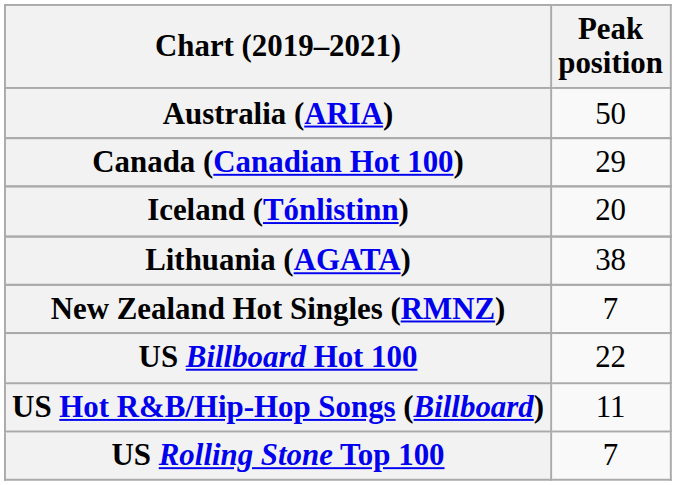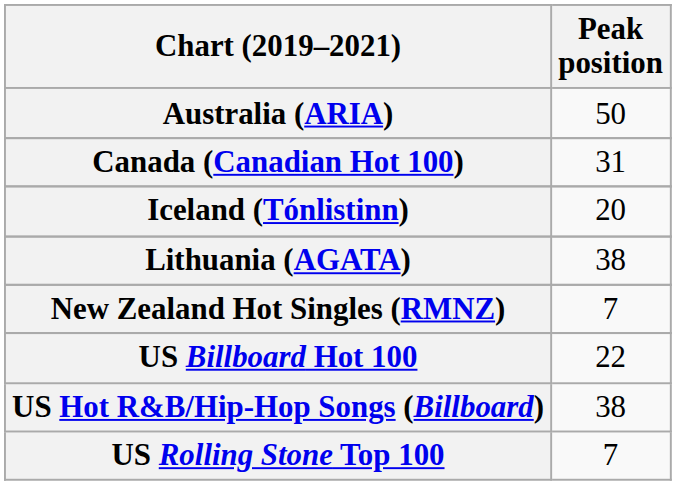 <table class="wikitable sortable plainrowheaders" style="text-align:center">
 <tr>
 <th>Chart (2019–2021)</th>
 <th>Peak<br>position</th>
 </tr>
 <tr>
 <th scope="row">Australia (<a href='#'>ARIA</a>)</th>
 <td>50</td>
 </tr>
 <tr>
 </tr>
 <tr>
 </tr>
 <tr>
 <th scope="row">Canada (<a href='#'>Canadian Hot 100</a>)</th>
-<td>29</td>
+<td>31</td>
 </tr>
 <tr>
 </tr>
 <tr>
 <th scope="row">Iceland (<a href='#'>Tónlistinn</a>)</th>
 <td>20</td>
 </tr>
 <tr>
 </tr>
 <tr>
 <th scope="row">Lithuania (<a href='#'>AGATA</a>)</th>
 <td>38</td>
 </tr>
 <tr>
 </tr>
 <tr>
 <th scope="row">New Zealand Hot Singles (<a href='#'>RMNZ</a>)</th>
 <td>7</td>
 </tr>
 <tr>
 </tr>
 <tr>
 </tr>
 <tr>
 </tr>
 <tr>
 </tr>
 <tr>
 </tr>
 <tr>
 <th scope="row">US <a href='#'><em>Billboard</em> Hot 100</a></th>
 <td>22</td>
 </tr>
 <tr>
 <th scope="row">US <a href='#'>Hot R&B/Hip-Hop Songs</a> (<em><a href='#'>Billboard</a></em>)</th>
-<td>11</td>
+<td>38</td>
 </tr>
 <tr>
 <th scope="row">US <a href='#'><em>Rolling Stone</em> Top 100</a></th>
 <td>7</td>
 </tr>
 </table>
